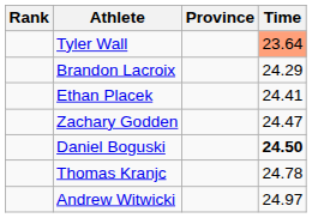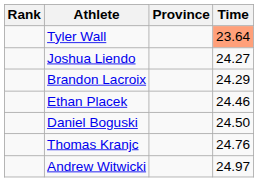 <table class="wikitable sortable" style="text-align:center">
 <tr>
 <th>Rank</th>
 <th>Athlete</th>
 <th>Province</th>
 <th>Time</th>
 </tr>
 <tr>
 <td></td>
 <td align=left><a href='#'>Tyler Wall</a></td>
 <td style="text-align:left;"></td>
 <td style="background: lightsalmon;">23.64</td>
 </tr>
 <tr>
 <td></td>
+<td align=left><a href='#'>Joshua Liendo</a></td>
+<td style="text-align:left;"></td>
+<td>24.27</td>
+</tr>
+<tr>
+<td></td>
 <td align=left><a href='#'>Brandon Lacroix</a></td>
 <td style="text-align:left;"></td>
 <td>24.29</td>
 </tr>
 <tr>
 <td></td>
 <td align=left><a href='#'>Ethan Placek</a></td>
 <td style="text-align:left;"></td>
-<td>24.41</td>
-</tr>
-<tr>
-<td></td>
-<td align=left><a href='#'>Zachary Godden</a></td>
-<td style="text-align:left;"></td>
-<td>24.47</td>
+<td>24.46</td>
 </tr>
 <tr>
 <td></td>
 <td align=left><a href='#'>Daniel Boguski</a></td>
 <td style="text-align:left;"></td>
-<td><strong>24.50</strong></td>
+<td>24.50</td>
 </tr>
 <tr>
 <td></td>
 <td align=left><a href='#'>Thomas Kranjc</a></td>
 <td style="text-align:left;"></td>
-<td>24.78</td>
+<td>24.76</td>
 </tr>
 <tr>
 <td></td>
 <td align=left><a href='#'>Andrew Witwicki</a></td>
 <td style="text-align:left;"></td>
 <td>24.97</td>
 </tr>
 </table>
